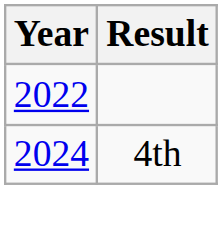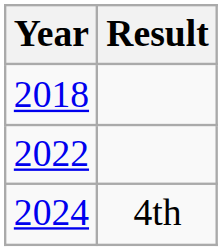 <table class="wikitable" style="text-align:center">
 <tr>
 <th>Year</th>
 <th>Result</th>
+</tr>
+<tr>
+<td><a href='#'>2018</a></td>
+<td></td>
 </tr>
 <tr>
 <td><a href='#'>2022</a></td>
 <td></td>
 </tr>
 <tr>
 <td><a href='#'>2024</a></td>
 <td>4th</td>
 </tr>
 </table>
